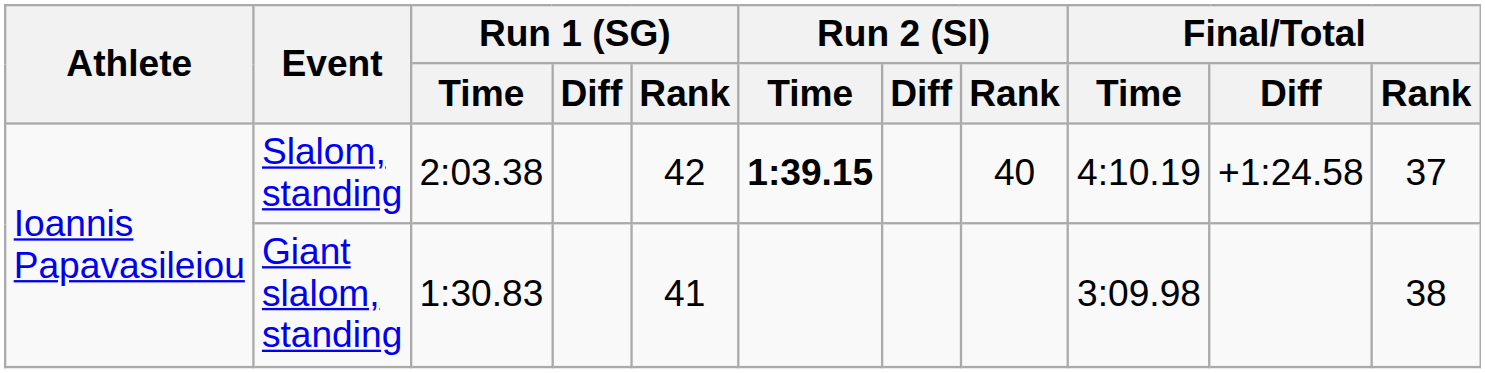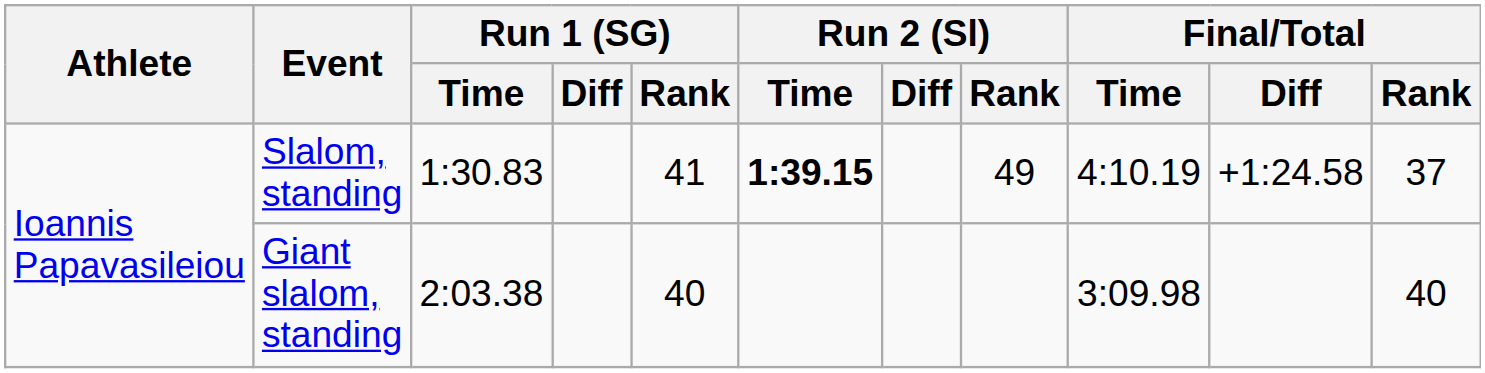 <table class="wikitable" style="font-size:100%">
 <tr>
 <th rowspan="2">Athlete</th>
 <th rowspan="2">Event</th>
 <th colspan="3">Run 1 (SG)</th>
 <th colspan="3">Run 2 (Sl)</th>
 <th colspan="3">Final/Total</th>
 </tr>
 <tr>
 <th>Time</th>
 <th>Diff</th>
 <th>Rank</th>
 <th>Time</th>
 <th>Diff</th>
 <th>Rank</th>
 <th>Time</th>
 <th>Diff</th>
 <th>Rank</th>
 </tr>
 <tr>
 <td rowspan=2><a href='#'>Ioannis Papavasileiou</a></td>
 <td><a href='#'>Slalom, standing</a></td>
-<td align="center">2:03.38</td>
+<td align="center">1:30.83</td>
 <td align="center"></td>
-<td align="center">42</td>
+<td align="center">41</td>
 <td align="center"><strong>1:39.15</strong></td>
 <td align="center"></td>
-<td align="center">40</td>
+<td align="center">49</td>
 <td align="center">4:10.19</td>
 <td align="center">+1:24.58</td>
 <td align="center">37</td>
 </tr>
 <tr>
 <td><a href='#'>Giant slalom, standing</a></td>
-<td align="center">1:30.83</td>
+<td align="center">2:03.38</td>
 <td align="center"></td>
-<td align="center">41</td>
+<td align="center">40</td>
 <td align="center"></td>
 <td align="center"></td>
 <td align="center"></td>
 <td align="center">3:09.98</td>
 <td align="center"></td>
-<td align="center">38</td>
+<td align="center">40</td>
 </tr>
 </table>
